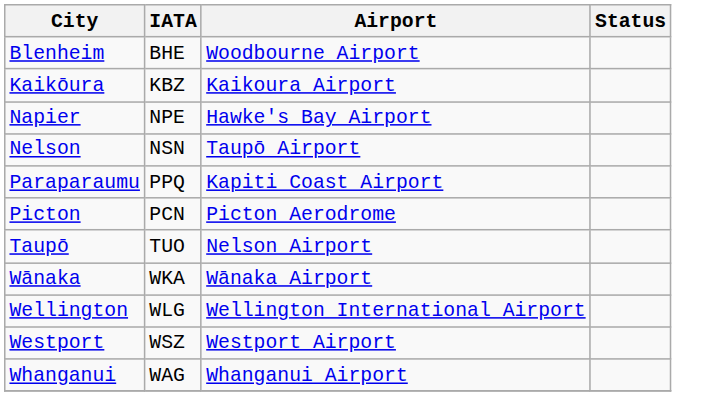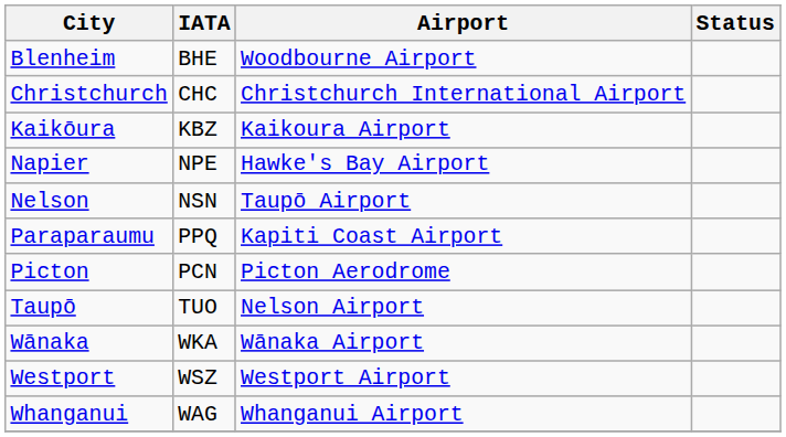 <table class="wikitable sortable toccolours plainrowheaders">
 <tr>
 <th scope="col">City</th>
 <th scope="col">IATA</th>
 <th scope="col">Airport</th>
 <th scope="col">Status</th>
 </tr>
 <tr>
 <td><a href='#'>Blenheim</a></td>
 <td>BHE</td>
 <td><a href='#'>Woodbourne Airport</a></td>
+<td></td>
+</tr>
+<tr>
+<td><a href='#'>Christchurch</a></td>
+<td>CHC</td>
+<td><a href='#'>Christchurch International Airport</a></td>
 <td></td>
 </tr>
 <tr>
 <td><a href='#'>Kaikōura</a></td>
 <td>KBZ</td>
 <td><a href='#'>Kaikoura Airport</a></td>
 <td></td>
 </tr>
 <tr>
 <td><a href='#'>Napier</a></td>
 <td>NPE</td>
 <td><a href='#'>Hawke's Bay Airport</a></td>
 <td></td>
 </tr>
 <tr>
 <td><a href='#'>Nelson</a></td>
 <td>NSN</td>
 <td><a href='#'>Taupō Airport</a></td>
 <td></td>
 </tr>
 <tr>
 <td><a href='#'>Paraparaumu</a></td>
 <td>PPQ</td>
 <td><a href='#'>Kapiti Coast Airport</a></td>
 <td></td>
 </tr>
 <tr>
 <td><a href='#'>Picton</a></td>
 <td>PCN</td>
 <td><a href='#'>Picton Aerodrome</a></td>
 <td></td>
 </tr>
 <tr>
 <td><a href='#'>Taupō</a></td>
 <td>TUO</td>
 <td><a href='#'>Nelson Airport</a></td>
 <td> </td>
 </tr>
 <tr>
 <td><a href='#'>Wānaka</a></td>
 <td>WKA</td>
 <td><a href='#'>Wānaka Airport</a></td>
 <td></td>
 </tr>
 <tr>
-<td><a href='#'>Wellington</a></td>
-<td>WLG</td>
-<td><a href='#'>Wellington International Airport</a></td>
-<td></td>
-</tr>
-<tr>
 <td><a href='#'>Westport</a></td>
 <td>WSZ</td>
 <td><a href='#'>Westport Airport</a></td>
 <td></td>
 </tr>
 <tr>
 <td><a href='#'>Whanganui</a></td>
 <td>WAG</td>
 <td><a href='#'>Whanganui Airport</a></td>
 <td></td>
 </tr>
 <tr>
 </tr>
 </table>
